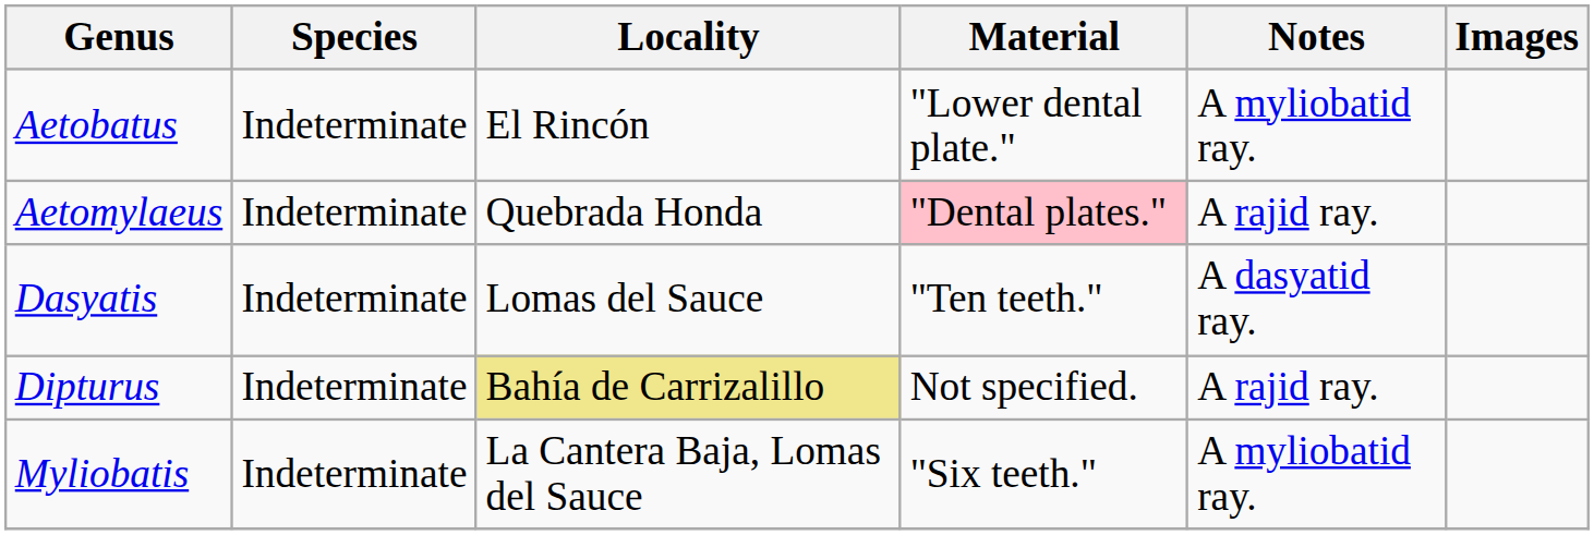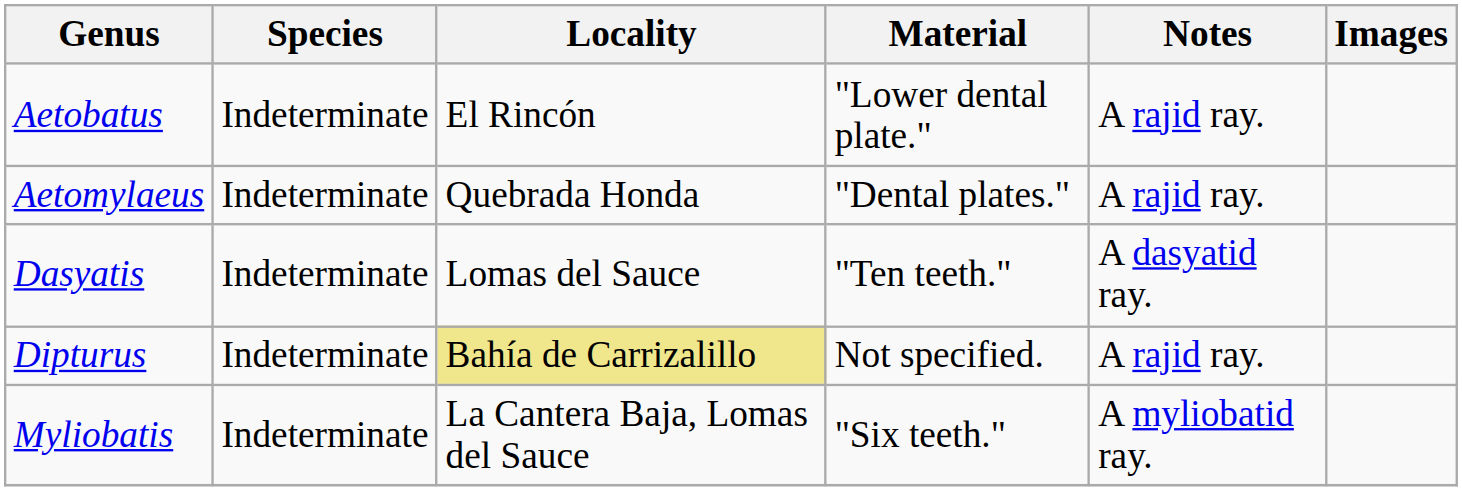 <table class="wikitable" align="center" width="100%">
 <tr>
 <th>Genus</th>
 <th>Species</th>
 <th>Locality</th>
 <th>Material</th>
 <th>Notes</th>
 <th>Images</th>
 </tr>
 <tr>
 <td><em><a href='#'>Aetobatus</a></em></td>
 <td>Indeterminate</td>
 <td>El Rincón</td>
 <td>"Lower dental plate."</td>
-<td>A <a href='#'>myliobatid</a> ray.</td>
+<td>A <a href='#'>rajid</a> ray.</td>
 <td></td>
 </tr>
 <tr>
 <td><em><a href='#'>Aetomylaeus</a></em></td>
 <td>Indeterminate</td>
 <td>Quebrada Honda</td>
-<td style="background: pink;">"Dental plates."</td>
+<td>"Dental plates."</td>
 <td>A <a href='#'>rajid</a> ray.</td>
 <td></td>
 </tr>
 <tr>
 <td><em><a href='#'>Dasyatis</a></em></td>
 <td>Indeterminate</td>
 <td>Lomas del Sauce</td>
 <td>"Ten teeth."</td>
 <td>A <a href='#'>dasyatid</a> ray.</td>
 <td></td>
 </tr>
 <tr>
 <td><em><a href='#'>Dipturus</a></em></td>
 <td>Indeterminate</td>
 <td style="background: khaki;">Bahía de Carrizalillo</td>
 <td>Not specified.</td>
 <td>A <a href='#'>rajid</a> ray.</td>
 <td></td>
 </tr>
 <tr>
 <td><em><a href='#'>Myliobatis</a></em></td>
 <td>Indeterminate</td>
 <td>La Cantera Baja, Lomas del Sauce</td>
 <td>"Six teeth."</td>
 <td>A <a href='#'>myliobatid</a> ray.</td>
 <td><span></span></td>
 </tr>
 <tr>
 </tr>
 </table>
